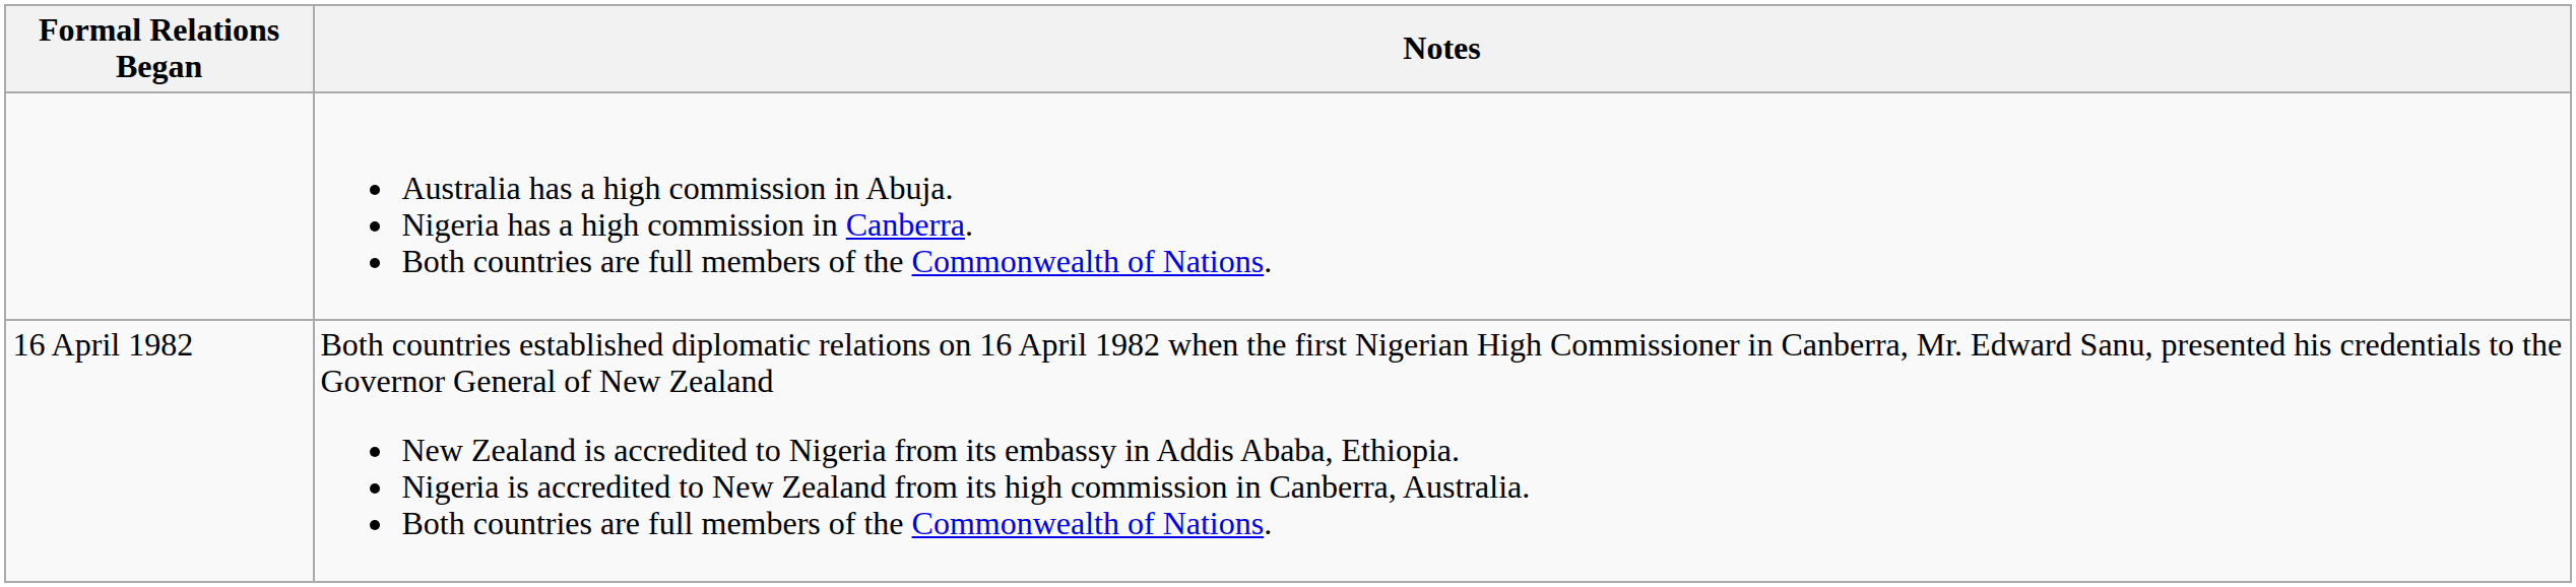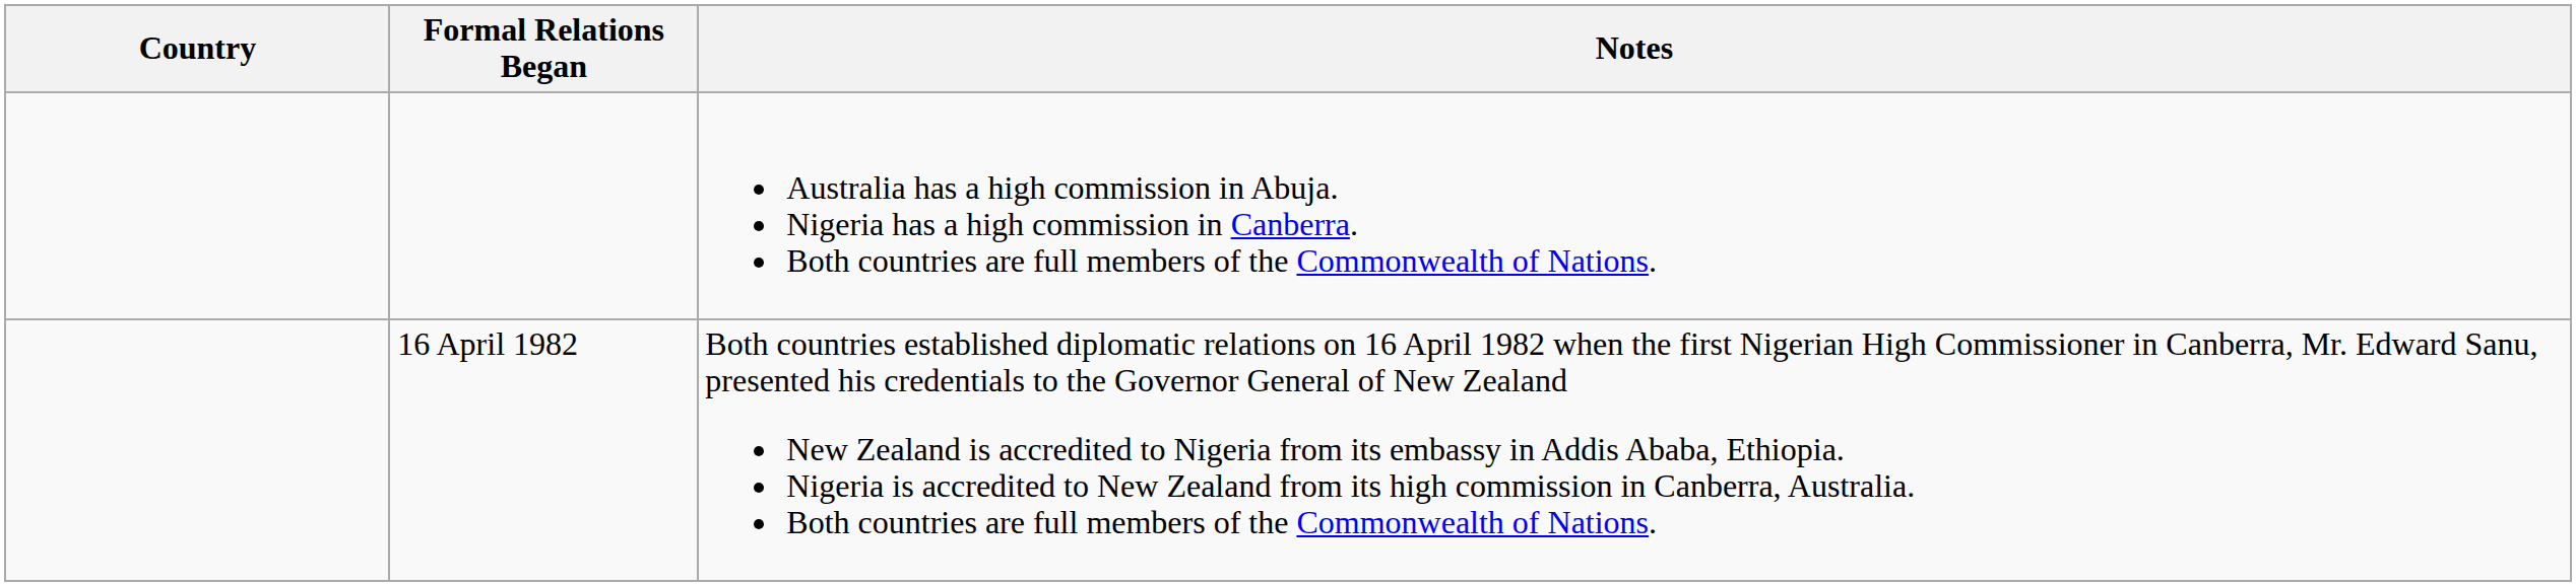 <table class="wikitable sortable" style="width:100%; margin:auto;">
 <tr>
+<th style="width:15%;">Country</th>
 <th style="width:12%;">Formal Relations Began</th>
 <th>Notes</th>
 </tr>
 <tr valign="top">
 <td></td>
+<td></td>
 <td><br><ul><li>Australia has a high commission in Abuja.</li><li>Nigeria has a high commission in <a href='#'>Canberra</a>.</li><li>Both countries are full members of the <a href='#'>Commonwealth of Nations</a>.</li></ul></td>
 </tr>
 <tr valign="top">
+<td></td>
 <td>16 April 1982</td>
 <td>Both countries established diplomatic relations on 16 April 1982 when the first Nigerian High Commissioner in Canberra, Mr. Edward Sanu, presented his credentials to the Governor General of New Zealand<br><ul><li>New Zealand is accredited to Nigeria from its embassy in Addis Ababa, Ethiopia.</li><li>Nigeria is accredited to New Zealand from its high commission in Canberra, Australia.</li><li>Both countries are full members of the <a href='#'>Commonwealth of Nations</a>.</li></ul></td>
 </tr>
 </table>
